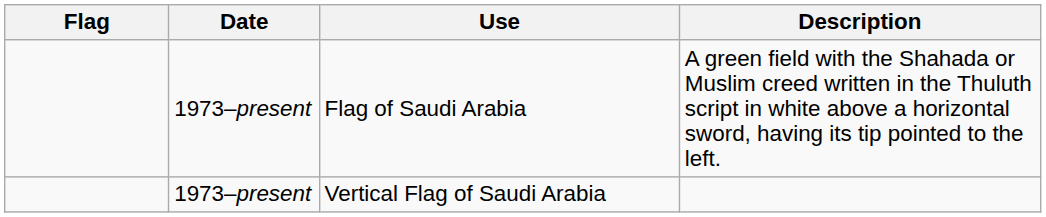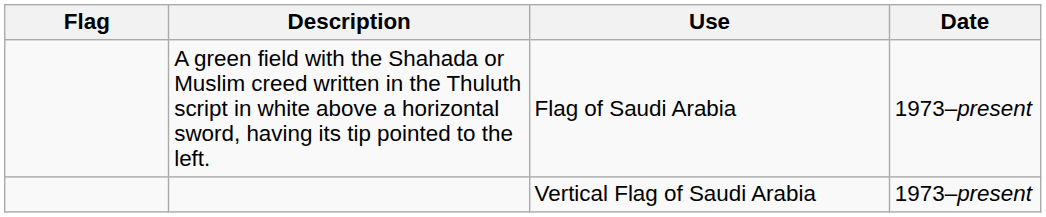 <table class="wikitable">
 <tr>
 <th style="width:110px;">Flag</th>
+<th style="width:250px;">Description</th>
+<th style="width:250px;">Use</th>
 <th style="width:100px;">Date</th>
-<th style="width:250px;">Use</th>
-<th style="width:250px;">Description</th>
 </tr>
 <tr>
 <td></td>
+<td>A green field with the Shahada or Muslim creed written in the Thuluth script in white above a horizontal sword, having its tip pointed to the left.</td>
+<td>Flag of Saudi Arabia</td>
 <td>1973–<em>present</em></td>
-<td>Flag of Saudi Arabia</td>
-<td>A green field with the Shahada or Muslim creed written in the Thuluth script in white above a horizontal sword, having its tip pointed to the left.</td>
 </tr>
 <tr>
 <td></td>
+<td></td>
+<td>Vertical Flag of Saudi Arabia</td>
 <td>1973–<em>present</em></td>
-<td>Vertical Flag of Saudi Arabia</td>
-<td></td>
 </tr>
 </table>
